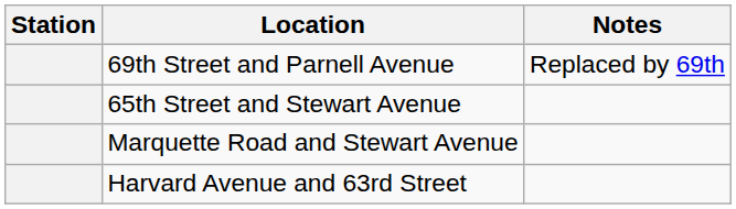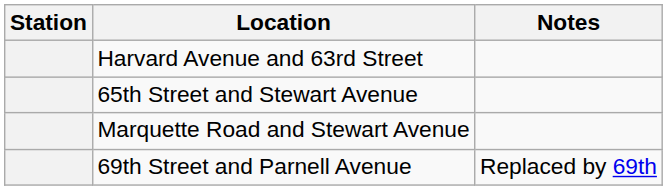 <table class="wikitable plainrowheaders" align=center>
 <tr>
 <th scope="col">Station</th>
 <th scope="col">Location</th>
 <th scope="col">Notes</th>
 </tr>
 <tr>
 <th scope="row"></th>
-<td>69th Street and Parnell Avenue</td>
-<td>Replaced by <a href='#'>69th</a></td>
+<td>Harvard Avenue and 63rd Street</td>
+<td></td>
 </tr>
 <tr>
 <th scope="row"></th>
 <td>65th Street and Stewart Avenue</td>
 <td></td>
 </tr>
 <tr>
 <th scope="row"></th>
 <td>Marquette Road and Stewart Avenue</td>
 <td></td>
 </tr>
 <tr>
 <th scope="row"></th>
-<td>Harvard Avenue and 63rd Street</td>
-<td></td>
+<td>69th Street and Parnell Avenue</td>
+<td>Replaced by <a href='#'>69th</a></td>
 </tr>
 </table>
